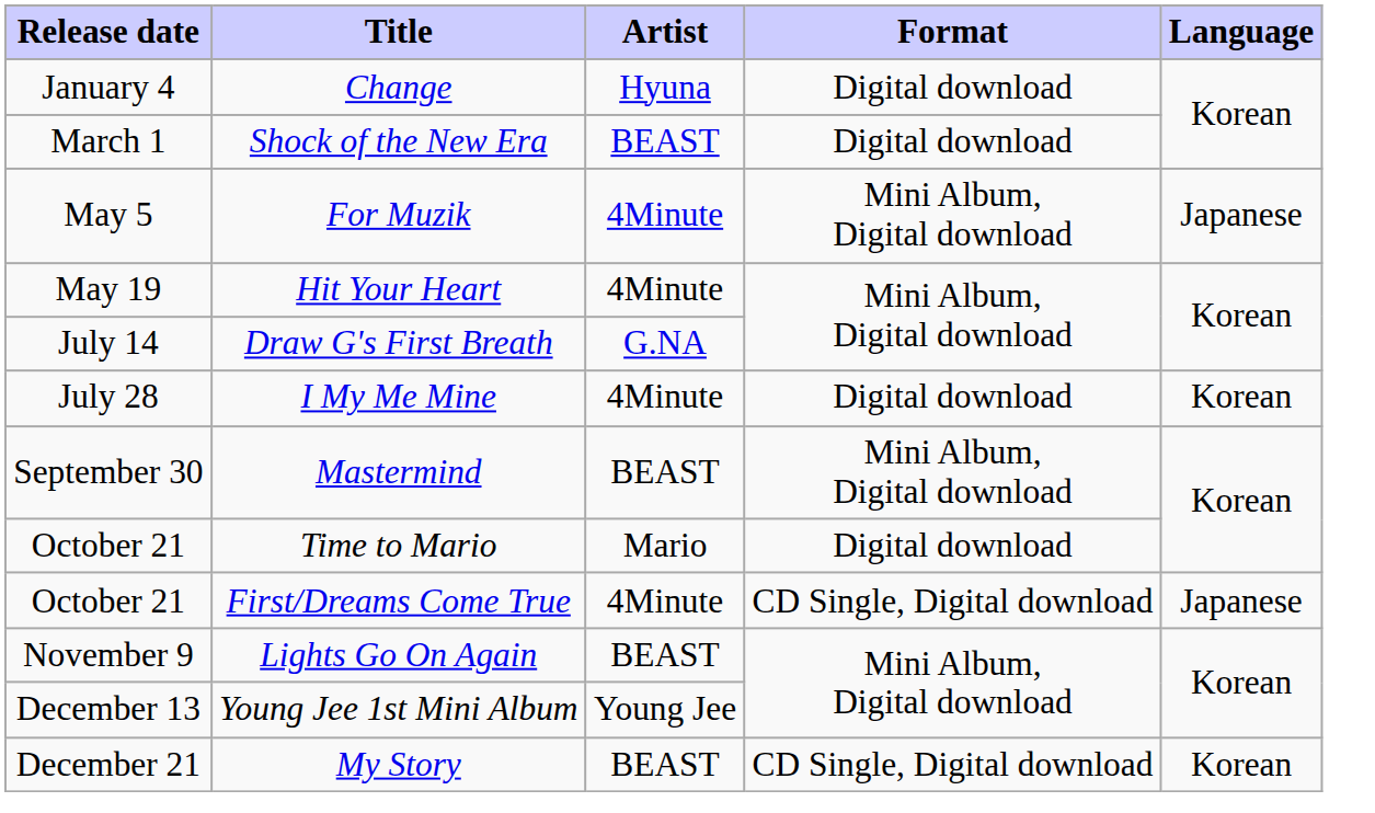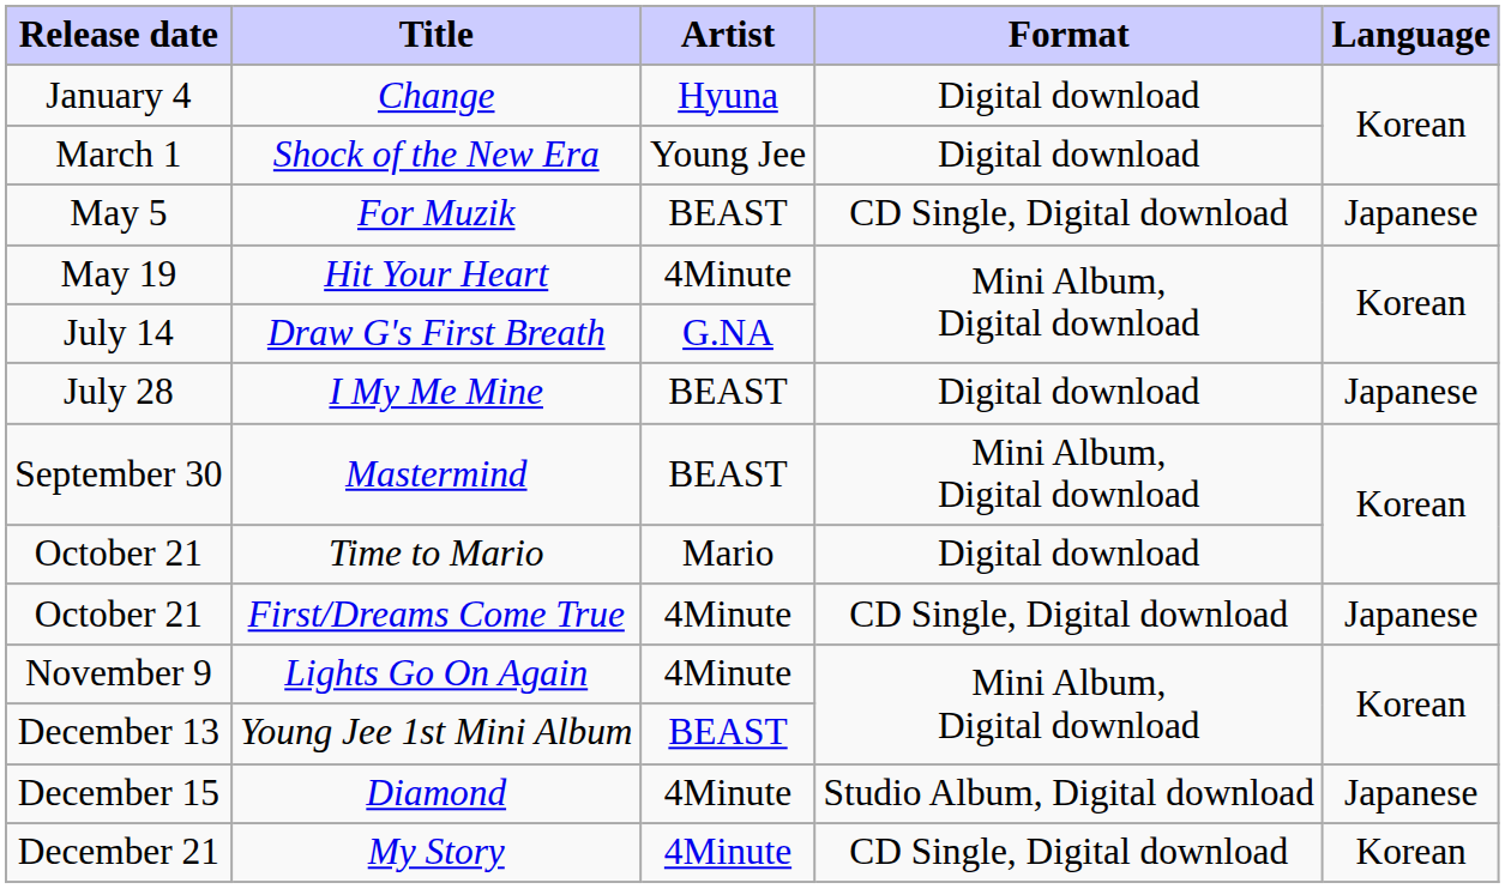 <table class="wikitable sortable" style="text-align:center">
 <tr>
 <th style="background:#CCF; width=20%;">Release date</th>
 <th style="background:#CCF; width=25%;">Title</th>
 <th style="background:#CCF; width=25%;">Artist</th>
 <th style="background:#CCF; width=25%;">Format</th>
 <th style="background:#CCF; width=25%;">Language</th>
 </tr>
 <tr>
 <td>January 4</td>
 <td><em><a href='#'>Change</a></em></td>
 <td><a href='#'>Hyuna</a></td>
 <td>Digital download</td>
 <td rowspan="2">Korean</td>
 </tr>
 <tr>
 <td>March 1</td>
 <td><em><a href='#'>Shock of the New Era</a></em></td>
-<td><a href='#'>BEAST</a></td>
+<td>Young Jee</td>
 <td>Digital download</td>
 </tr>
 <tr>
 <td>May 5</td>
 <td><em><a href='#'>For Muzik</a></em></td>
-<td><a href='#'>4Minute</a></td>
-<td>Mini Album,<br>Digital download</td>
+<td>BEAST</td>
+<td>CD Single, Digital download</td>
 <td>Japanese</td>
 </tr>
 <tr>
 <td>May 19</td>
 <td><em><a href='#'>Hit Your Heart</a></em></td>
 <td>4Minute</td>
 <td rowspan="2">Mini Album,<br>Digital download</td>
 <td rowspan="2">Korean</td>
 </tr>
 <tr>
 <td>July 14</td>
 <td><em><a href='#'>Draw G's First Breath</a></em></td>
 <td><a href='#'>G.NA</a></td>
 </tr>
 <tr>
 <td>July 28</td>
 <td><em><a href='#'>I My Me Mine</a></em></td>
-<td>4Minute</td>
+<td>BEAST</td>
 <td>Digital download</td>
-<td>Korean</td>
+<td>Japanese</td>
 </tr>
 <tr>
 <td>September 30</td>
 <td><em><a href='#'>Mastermind</a></em></td>
 <td>BEAST</td>
 <td>Mini Album,<br>Digital download</td>
 <td rowspan="2">Korean</td>
 </tr>
 <tr>
 <td>October 21</td>
 <td><em>Time to Mario</em></td>
 <td>Mario</td>
 <td>Digital download</td>
 </tr>
 <tr>
 <td>October 21</td>
 <td><em><a href='#'>First/Dreams Come True</a></em></td>
 <td>4Minute</td>
 <td>CD Single, Digital download</td>
 <td>Japanese</td>
 </tr>
 <tr>
 <td>November 9</td>
 <td><em><a href='#'>Lights Go On Again</a></em></td>
-<td>BEAST</td>
+<td>4Minute</td>
 <td rowspan="2">Mini Album,<br>Digital download</td>
 <td rowspan="2">Korean</td>
 </tr>
 <tr>
 <td>December 13</td>
 <td><em>Young Jee 1st Mini Album</em></td>
-<td>Young Jee</td>
+<td><a href='#'>BEAST</a></td>
+</tr>
+<tr>
+<td>December 15</td>
+<td><em><a href='#'>Diamond</a></em></td>
+<td>4Minute</td>
+<td>Studio Album, Digital download</td>
+<td>Japanese</td>
 </tr>
 <tr>
 <td>December 21</td>
 <td><em><a href='#'>My Story</a></em></td>
-<td>BEAST</td>
+<td><a href='#'>4Minute</a></td>
 <td>CD Single, Digital download</td>
 <td>Korean</td>
 </tr>
 </table>
